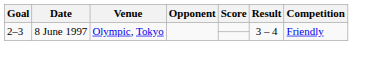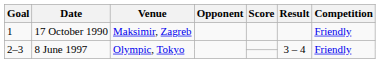 <table class="wikitable" style="font-size: 95%;">
 <tr>
 <th>Goal</th>
 <th>Date</th>
 <th>Venue</th>
 <th>Opponent</th>
 <th>Score</th>
 <th>Result</th>
 <th>Competition</th>
+</tr>
+<tr>
+<td>1</td>
+<td>17 October 1990</td>
+<td><a href='#'>Maksimir</a>, <a href='#'>Zagreb</a></td>
+<td></td>
+<td></td>
+<td></td>
+<td><a href='#'>Friendly</a></td>
 </tr>
 <tr>
 <td rowspan="2">2–3</td>
 <td rowspan="2">8 June 1997</td>
 <td rowspan="2"><a href='#'>Olympic</a>, <a href='#'>Tokyo</a></td>
 <td rowspan="2"></td>
 <td></td>
 <td rowspan="2" style="text-align:center;">3 – 4</td>
 <td rowspan="2"><a href='#'>Friendly</a></td>
 </tr>
 <tr>
 <td></td>
 </tr>
 </table>
